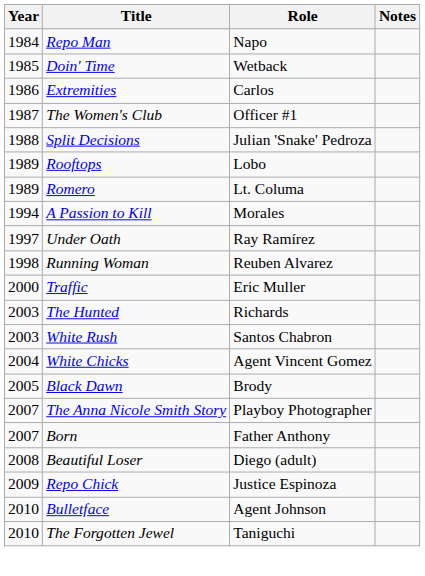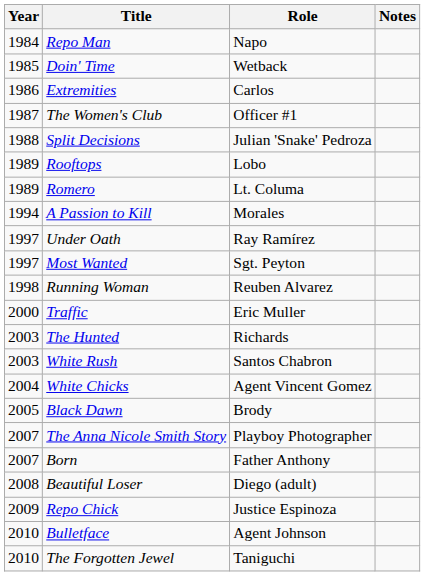 <table class="wikitable sortable">
 <tr>
 <th>Year</th>
 <th>Title</th>
 <th>Role</th>
 <th>Notes</th>
 </tr>
 <tr>
 <td>1984</td>
 <td><a href='#'><em>Repo Man</em></a></td>
 <td>Napo</td>
 <td></td>
 </tr>
 <tr>
 <td>1985</td>
 <td><a href='#'><em>Doin' Time</em></a></td>
 <td>Wetback</td>
 <td></td>
 </tr>
 <tr>
 <td>1986</td>
 <td><a href='#'><em>Extremities</em></a></td>
 <td>Carlos</td>
 <td></td>
 </tr>
 <tr>
 <td>1987</td>
 <td><em>The Women's Club</em></td>
 <td>Officer #1</td>
 <td></td>
 </tr>
 <tr>
 <td>1988</td>
 <td><em><a href='#'>Split Decisions</a></em></td>
 <td>Julian 'Snake' Pedroza</td>
 <td></td>
 </tr>
 <tr>
 <td>1989</td>
 <td><a href='#'><em>Rooftops</em></a></td>
 <td>Lobo</td>
 <td></td>
 </tr>
 <tr>
 <td>1989</td>
 <td><a href='#'><em>Romero</em></a></td>
 <td>Lt. Columa</td>
 <td></td>
 </tr>
 <tr>
 <td>1994</td>
 <td><em><a href='#'>A Passion to Kill</a></em></td>
 <td>Morales</td>
 <td></td>
 </tr>
 <tr>
 <td>1997</td>
 <td><em>Under Oath</em></td>
 <td>Ray Ramírez</td>
+<td></td>
+</tr>
+<tr>
+<td>1997</td>
+<td><a href='#'><em>Most Wanted</em></a></td>
+<td>Sgt. Peyton</td>
 <td></td>
 </tr>
 <tr>
 <td>1998</td>
 <td><em>Running Woman</em></td>
 <td>Reuben Alvarez</td>
 <td></td>
 </tr>
 <tr>
 <td>2000</td>
 <td><a href='#'><em>Traffic</em></a></td>
 <td>Eric Muller</td>
 <td></td>
 </tr>
 <tr>
 <td>2003</td>
 <td><a href='#'><em>The Hunted</em></a></td>
 <td>Richards</td>
 <td></td>
 </tr>
 <tr>
 <td>2003</td>
 <td><em><a href='#'>White Rush</a></em></td>
 <td>Santos Chabron</td>
 <td></td>
 </tr>
 <tr>
 <td>2004</td>
 <td><em><a href='#'>White Chicks</a></em></td>
 <td>Agent Vincent Gomez</td>
 <td></td>
 </tr>
 <tr>
 <td>2005</td>
 <td><a href='#'><em>Black Dawn</em></a></td>
 <td>Brody</td>
 <td></td>
 </tr>
 <tr>
 <td>2007</td>
 <td><em><a href='#'>The Anna Nicole Smith Story</a></em></td>
 <td>Playboy Photographer</td>
 <td></td>
 </tr>
 <tr>
 <td>2007</td>
 <td><em>Born</em></td>
 <td>Father Anthony</td>
 <td></td>
 </tr>
 <tr>
 <td>2008</td>
 <td><em>Beautiful Loser</em></td>
 <td>Diego (adult)</td>
 <td></td>
 </tr>
 <tr>
 <td>2009</td>
 <td><em><a href='#'>Repo Chick</a></em></td>
 <td>Justice Espinoza</td>
 <td></td>
 </tr>
 <tr>
 <td>2010</td>
 <td><em><a href='#'>Bulletface</a></em></td>
 <td>Agent Johnson</td>
 <td></td>
 </tr>
 <tr>
 <td>2010</td>
 <td><em>The Forgotten Jewel</em></td>
 <td>Taniguchi</td>
 <td></td>
 </tr>
 </table>
